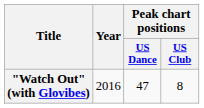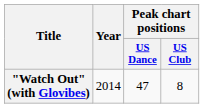 <table class="wikitable plainrowheaders" style="text-align:center;">
 <tr>
 <th rowspan="2" scope="col">Title</th>
 <th rowspan="2" scope="col">Year</th>
 <th colspan="2" scope="col">Peak chart positions</th>
 </tr>
 <tr>
 <th scope="col" style="width:3em;font-size:85%;"><a href='#'>US</a><br><a href='#'>Dance</a></th>
 <th scope="col" style="width:3em;font-size:85%;"><a href='#'>US</a><br><a href='#'>Club</a></th>
 </tr>
 <tr>
 <th scope="row">"Watch Out"<br><span>(with <a href='#'>Glovibes</a>)</span></th>
-<td>2016</td>
+<td>2014</td>
 <td>47<br></td>
 <td>8<br></td>
 </tr>
 </table>
